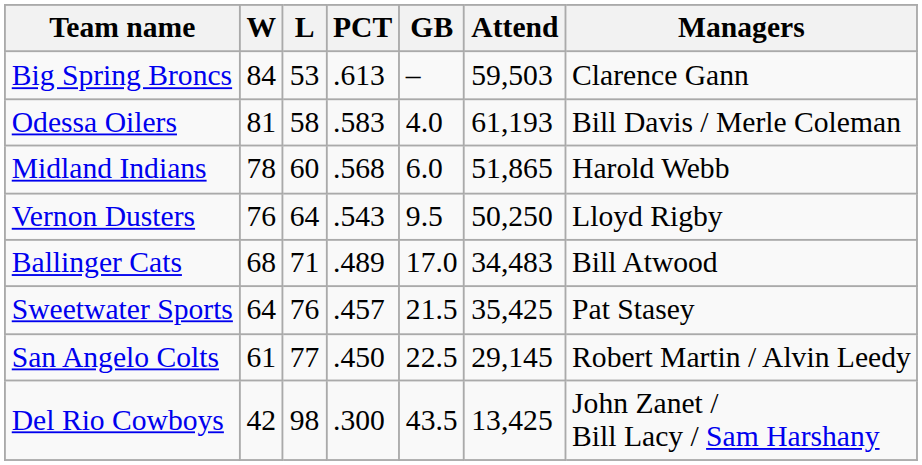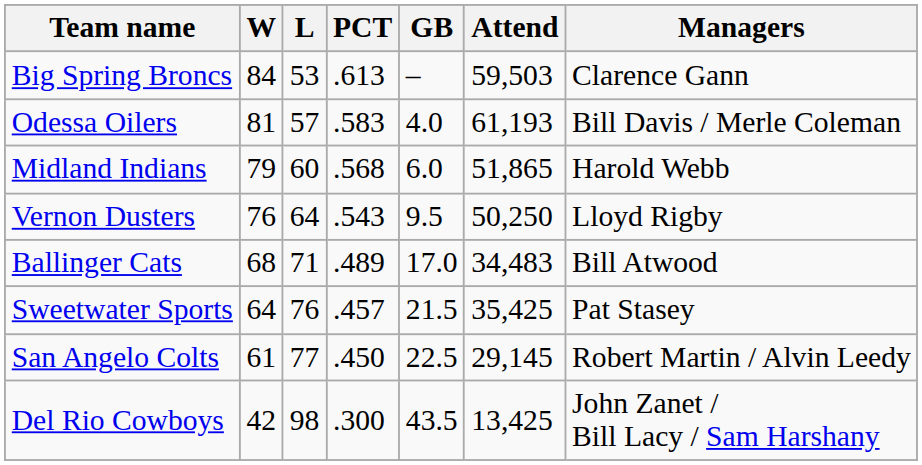 <table class="wikitable">
 <tr>
 <th>Team name</th>
 <th>W</th>
 <th>L</th>
 <th>PCT</th>
 <th>GB</th>
 <th>Attend</th>
 <th>Managers</th>
 </tr>
 <tr>
 <td><a href='#'>Big Spring Broncs</a></td>
 <td>84</td>
 <td>53</td>
 <td>.613</td>
 <td>–</td>
 <td>59,503</td>
 <td>Clarence Gann</td>
 </tr>
 <tr>
 <td><a href='#'>Odessa Oilers</a></td>
 <td>81</td>
-<td>58</td>
+<td>57</td>
 <td>.583</td>
 <td>4.0</td>
 <td>61,193</td>
 <td>Bill Davis / Merle Coleman</td>
 </tr>
 <tr>
 <td><a href='#'>Midland Indians</a></td>
-<td>78</td>
+<td>79</td>
 <td>60</td>
 <td>.568</td>
 <td>6.0</td>
 <td>51,865</td>
 <td>Harold Webb</td>
 </tr>
 <tr>
 <td><a href='#'>Vernon Dusters</a></td>
 <td>76</td>
 <td>64</td>
 <td>.543</td>
 <td>9.5</td>
 <td>50,250</td>
 <td>Lloyd Rigby</td>
 </tr>
 <tr>
 <td><a href='#'>Ballinger Cats</a></td>
 <td>68</td>
 <td>71</td>
 <td>.489</td>
 <td>17.0</td>
 <td>34,483</td>
 <td>Bill Atwood</td>
 </tr>
 <tr>
 <td><a href='#'>Sweetwater Sports</a></td>
 <td>64</td>
 <td>76</td>
 <td>.457</td>
 <td>21.5</td>
 <td>35,425</td>
 <td>Pat Stasey</td>
 </tr>
 <tr>
 <td><a href='#'>San Angelo Colts</a></td>
 <td>61</td>
 <td>77</td>
 <td>.450</td>
 <td>22.5</td>
 <td>29,145</td>
 <td>Robert Martin / Alvin Leedy</td>
 </tr>
 <tr>
 <td><a href='#'>Del Rio Cowboys</a></td>
 <td>42</td>
 <td>98</td>
 <td>.300</td>
 <td>43.5</td>
 <td>13,425</td>
 <td>John Zanet /<br> Bill Lacy / <a href='#'>Sam Harshany</a></td>
 </tr>
 </table>
